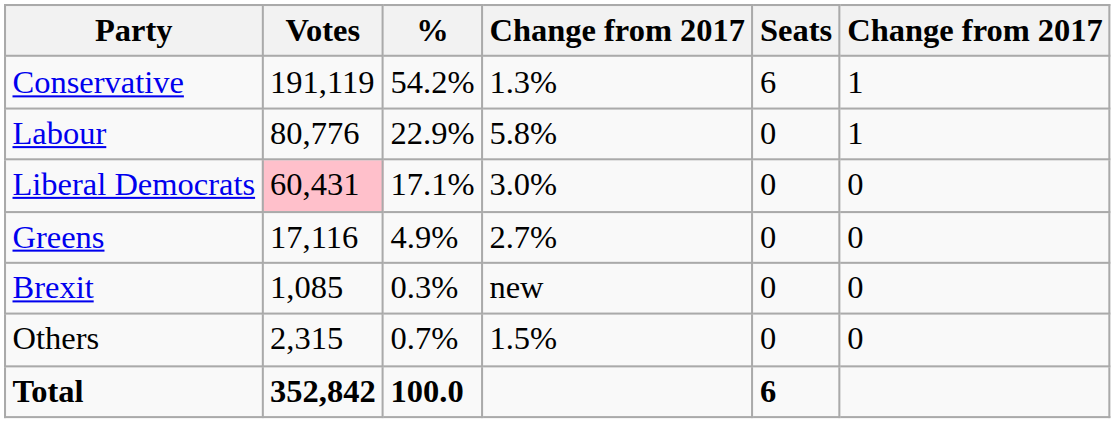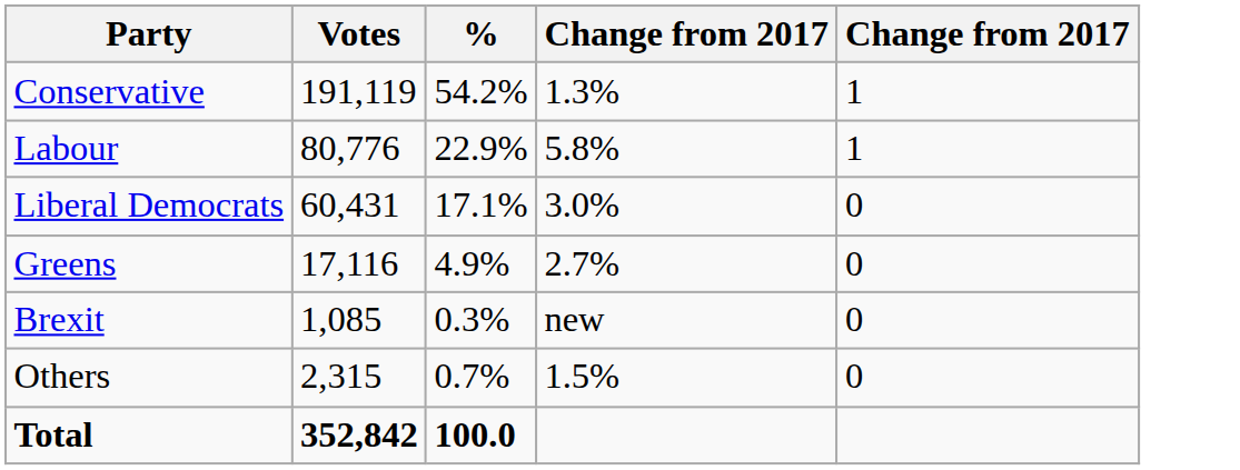 <table class="wikitable">
 <tr>
 <th>Party</th>
 <th>Votes</th>
 <th>%</th>
 <th>Change from 2017</th>
-<th>Seats</th>
 <th>Change from 2017</th>
 </tr>
 <tr>
 <td><a href='#'>Conservative</a></td>
 <td>191,119</td>
 <td>54.2%</td>
 <td>1.3%</td>
-<td>6</td>
 <td>1</td>
 </tr>
 <tr>
 <td><a href='#'>Labour</a></td>
 <td>80,776</td>
 <td>22.9%</td>
 <td>5.8%</td>
-<td>0</td>
 <td>1</td>
 </tr>
 <tr>
 <td><a href='#'>Liberal Democrats</a></td>
-<td style="background: pink;">60,431</td>
+<td>60,431</td>
 <td>17.1%</td>
 <td>3.0%</td>
-<td>0</td>
 <td>0</td>
 </tr>
 <tr>
 <td><a href='#'>Greens</a></td>
 <td>17,116</td>
 <td>4.9%</td>
 <td>2.7%</td>
 <td>0</td>
-<td>0</td>
 </tr>
 <tr>
 <td><a href='#'>Brexit</a></td>
 <td>1,085</td>
 <td>0.3%</td>
 <td>new</td>
-<td>0</td>
 <td>0</td>
 </tr>
 <tr>
 <td>Others</td>
 <td>2,315</td>
 <td>0.7%</td>
 <td>1.5%</td>
 <td>0</td>
-<td>0</td>
 </tr>
 <tr>
 <td><strong>Total</strong></td>
 <td><strong>352,842</strong></td>
 <td><strong>100.0</strong></td>
 <td></td>
-<td><strong>6</strong></td>
 <td></td>
 </tr>
 </table>
